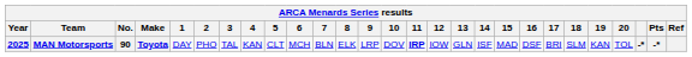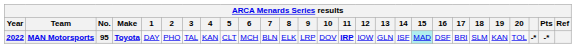 <table class="wikitable" style="text-align:center; font-size:75%">
 <tr>
 <th colspan=27><a href='#'>ARCA Menards Series</a> results</th>
 </tr>
 <tr>
 <th>Year</th>
 <th>Team</th>
 <th>No.</th>
 <th>Make</th>
 <th>1</th>
 <th>2</th>
 <th>3</th>
 <th>4</th>
 <th>5</th>
 <th>6</th>
 <th>7</th>
 <th>8</th>
 <th>9</th>
 <th>10</th>
 <th>11</th>
 <th>12</th>
 <th>13</th>
 <th>14</th>
 <th>15</th>
 <th>16</th>
 <th>17</th>
 <th>18</th>
 <th>19</th>
 <th>20</th>
 <th></th>
 <th>Pts</th>
 <th>Ref</th>
 </tr>
 <tr>
-<th><a href='#'>2025</a></th>
+<th><a href='#'>2022</a></th>
 <th><a href='#'>MAN Motorsports</a></th>
-<th>90</th>
+<th>95</th>
 <th><a href='#'>Toyota</a></th>
 <td><a href='#'>DAY</a></td>
 <td><a href='#'>PHO</a></td>
 <td><a href='#'>TAL</a></td>
 <td><a href='#'>KAN</a></td>
 <td><a href='#'>CLT</a></td>
 <td><a href='#'>MCH</a></td>
 <td><a href='#'>BLN</a></td>
 <td><a href='#'>ELK</a></td>
 <td><a href='#'>LRP</a></td>
 <td><a href='#'>DOV</a></td>
 <td><strong><a href='#'>IRP</a></strong></td>
 <td><a href='#'>IOW</a></td>
 <td><a href='#'>GLN</a></td>
 <td><a href='#'>ISF</a></td>
-<td><a href='#'>MAD</a></td>
+<td style="background: paleturquoise;"><a href='#'>MAD</a></td>
 <td><a href='#'>DSF</a></td>
 <td><a href='#'>BRI</a></td>
 <td><a href='#'>SLM</a></td>
 <td><a href='#'>KAN</a></td>
 <td><a href='#'>TOL</a></td>
 <th>-*</th>
 <th>-*</th>
 <th></th>
 </tr>
 </table>
